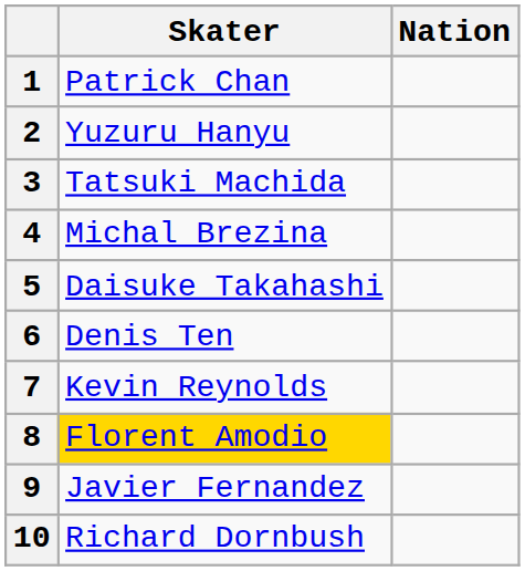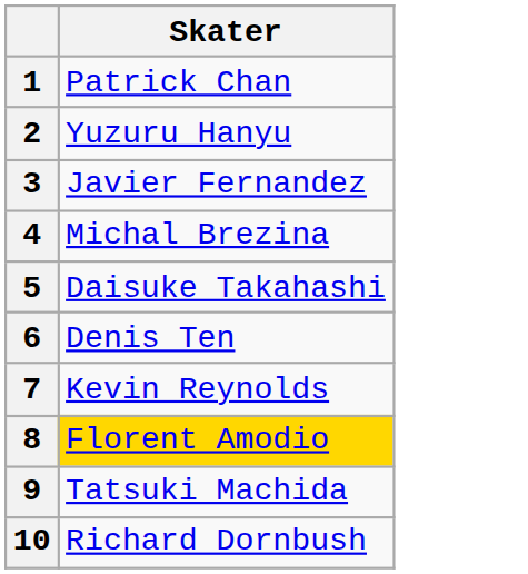 <table class="wikitable sortable" style="text-align: left">
 <tr>
 <th scope="col"></th>
 <th scope="col">Skater</th>
-<th scope="col">Nation</th>
 </tr>
 <tr>
 <th scope="row">1</th>
 <td><a href='#'>Patrick Chan</a></td>
-<td></td>
 </tr>
 <tr>
 <th scope="row">2</th>
 <td><a href='#'>Yuzuru Hanyu</a></td>
-<td></td>
 </tr>
 <tr>
 <th scope="row">3</th>
-<td><a href='#'>Tatsuki Machida</a></td>
-<td></td>
+<td><a href='#'>Javier Fernandez</a></td>
 </tr>
 <tr>
 <th scope="row">4</th>
 <td><a href='#'>Michal Brezina</a></td>
-<td></td>
 </tr>
 <tr>
 <th scope="row">5</th>
 <td><a href='#'>Daisuke Takahashi</a></td>
-<td></td>
 </tr>
 <tr>
 <th scope="row">6</th>
 <td><a href='#'>Denis Ten</a></td>
-<td></td>
 </tr>
 <tr>
 <th scope="row">7</th>
 <td><a href='#'>Kevin Reynolds</a></td>
-<td></td>
 </tr>
 <tr>
 <th scope="row">8</th>
 <td style="background: gold;"><a href='#'>Florent Amodio</a></td>
-<td></td>
 </tr>
 <tr>
 <th scope="row">9</th>
-<td><a href='#'>Javier Fernandez</a></td>
-<td></td>
+<td><a href='#'>Tatsuki Machida</a></td>
 </tr>
 <tr>
 <th scope="row">10</th>
 <td><a href='#'>Richard Dornbush</a></td>
-<td></td>
 </tr>
 </table>
